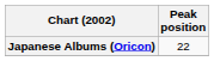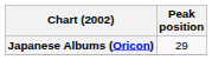 <table class="wikitable plainrowheaders" style="text-align:center">
 <tr>
 <th scope="col">Chart (2002)</th>
 <th scope="col">Peak<br>position</th>
 </tr>
 <tr>
 <th scope="row">Japanese Albums (<a href='#'>Oricon</a>)</th>
-<td>22</td>
+<td>29</td>
 </tr>
 <tr>
 </tr>
 </table>
